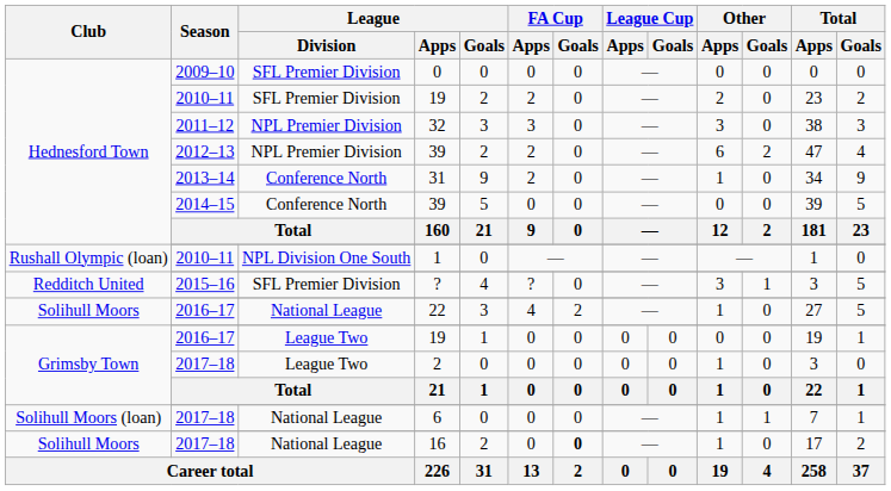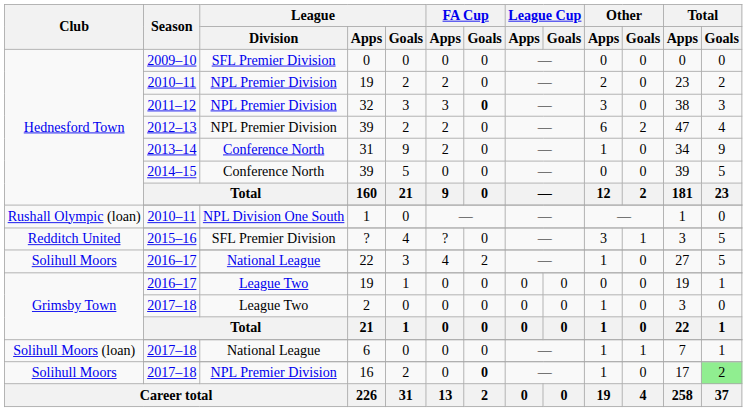 <table class=wikitable style="text-align: center;">
 <tr>
 <th rowspan=2>Club</th>
 <th rowspan=2>Season</th>
 <th colspan=3>League</th>
 <th colspan=2><a href='#'>FA Cup</a></th>
 <th colspan=2><a href='#'>League Cup</a></th>
 <th colspan=2>Other</th>
 <th colspan=2>Total</th>
 </tr>
 <tr>
 <th>Division</th>
 <th>Apps</th>
 <th>Goals</th>
 <th>Apps</th>
 <th>Goals</th>
 <th>Apps</th>
 <th>Goals</th>
 <th>Apps</th>
 <th>Goals</th>
 <th>Apps</th>
 <th>Goals</th>
 </tr>
 <tr>
 <td rowspan=7><a href='#'>Hednesford Town</a></td>
 <td><a href='#'>2009–10</a></td>
 <td><a href='#'>SFL Premier Division</a></td>
 <td>0</td>
 <td>0</td>
 <td>0</td>
 <td>0</td>
 <td colspan=2>—</td>
 <td>0</td>
 <td>0</td>
 <td>0</td>
 <td>0</td>
 </tr>
 <tr>
 <td><a href='#'>2010–11</a></td>
-<td>SFL Premier Division</td>
+<td><a href='#'>NPL Premier Division</a></td>
 <td>19</td>
 <td>2</td>
 <td>2</td>
 <td>0</td>
 <td colspan=2>—</td>
 <td>2</td>
 <td>0</td>
 <td>23</td>
 <td>2</td>
 </tr>
 <tr>
 <td><a href='#'>2011–12</a></td>
 <td><a href='#'>NPL Premier Division</a></td>
 <td>32</td>
 <td>3</td>
 <td>3</td>
-<td>0</td>
+<td><strong>0</strong></td>
 <td colspan=2>—</td>
 <td>3</td>
 <td>0</td>
 <td>38</td>
 <td>3</td>
 </tr>
 <tr>
 <td><a href='#'>2012–13</a></td>
 <td>NPL Premier Division</td>
 <td>39</td>
 <td>2</td>
 <td>2</td>
 <td>0</td>
 <td colspan=2>—</td>
 <td>6</td>
 <td>2</td>
 <td>47</td>
 <td>4</td>
 </tr>
 <tr>
 <td><a href='#'>2013–14</a></td>
 <td><a href='#'>Conference North</a></td>
 <td>31</td>
 <td>9</td>
 <td>2</td>
 <td>0</td>
 <td colspan=2>—</td>
 <td>1</td>
 <td>0</td>
 <td>34</td>
 <td>9</td>
 </tr>
 <tr>
 <td><a href='#'>2014–15</a></td>
 <td>Conference North</td>
 <td>39</td>
 <td>5</td>
 <td>0</td>
 <td>0</td>
 <td colspan=2>—</td>
 <td>0</td>
 <td>0</td>
 <td>39</td>
 <td>5</td>
 </tr>
 <tr>
 <th colspan=2>Total</th>
 <th>160</th>
 <th>21</th>
 <th>9</th>
 <th>0</th>
 <th colspan=2>—</th>
 <th>12</th>
 <th>2</th>
 <th>181</th>
 <th>23</th>
 </tr>
 <tr>
 <td rowspan=2><a href='#'>Rushall Olympic</a> (loan)</td>
 </tr>
 <tr>
 <td><a href='#'>2010–11</a></td>
 <td><a href='#'>NPL Division One South</a></td>
 <td>1</td>
 <td>0</td>
 <td colspan=2>—</td>
 <td colspan=2>—</td>
 <td colspan=2>—</td>
 <td>1</td>
 <td>0</td>
 </tr>
 <tr>
 <td rowspan=2><a href='#'>Redditch United</a></td>
 </tr>
 <tr>
 <td><a href='#'>2015–16</a></td>
 <td>SFL Premier Division</td>
 <td>?</td>
 <td>4</td>
 <td>?</td>
 <td>0</td>
 <td colspan=2>—</td>
 <td>3</td>
 <td>1</td>
 <td>3</td>
 <td>5</td>
 </tr>
 <tr>
 <td rowspan=2><a href='#'>Solihull Moors</a></td>
 </tr>
 <tr>
 <td><a href='#'>2016–17</a></td>
 <td><a href='#'>National League</a></td>
 <td>22</td>
 <td>3</td>
 <td>4</td>
 <td>2</td>
 <td colspan=2>—</td>
 <td>1</td>
 <td>0</td>
 <td>27</td>
 <td>5</td>
 </tr>
 <tr>
 <td rowspan=4><a href='#'>Grimsby Town</a></td>
 </tr>
 <tr>
 <td><a href='#'>2016–17</a></td>
 <td><a href='#'>League Two</a></td>
 <td>19</td>
 <td>1</td>
 <td>0</td>
 <td>0</td>
 <td>0</td>
 <td>0</td>
 <td>0</td>
 <td>0</td>
 <td>19</td>
 <td>1</td>
 </tr>
 <tr>
 <td><a href='#'>2017–18</a></td>
 <td>League Two</td>
 <td>2</td>
 <td>0</td>
 <td>0</td>
 <td>0</td>
 <td>0</td>
 <td>0</td>
 <td>1</td>
 <td>0</td>
 <td>3</td>
 <td>0</td>
 </tr>
 <tr>
 <th colspan=2>Total</th>
 <th>21</th>
 <th>1</th>
 <th>0</th>
 <th>0</th>
 <th>0</th>
 <th>0</th>
 <th>1</th>
 <th>0</th>
 <th>22</th>
 <th>1</th>
 </tr>
 <tr>
 <td rowspan=2><a href='#'>Solihull Moors</a> (loan)</td>
 </tr>
 <tr>
 <td><a href='#'>2017–18</a></td>
 <td>National League</td>
 <td>6</td>
 <td>0</td>
 <td>0</td>
 <td>0</td>
 <td colspan=2>—</td>
 <td>1</td>
 <td>1</td>
 <td>7</td>
 <td>1</td>
 </tr>
 <tr>
 <td rowspan=2><a href='#'>Solihull Moors</a></td>
 </tr>
 <tr>
 <td><a href='#'>2017–18</a></td>
-<td>National League</td>
+<td><a href='#'>NPL Premier Division</a></td>
 <td>16</td>
 <td>2</td>
 <td>0</td>
 <td><strong>0</strong></td>
 <td colspan=2>—</td>
 <td>1</td>
 <td>0</td>
 <td>17</td>
-<td>2</td>
+<td style="background: lightgreen;">2</td>
 </tr>
 <tr>
 <th colspan=3>Career total</th>
 <th>226</th>
 <th>31</th>
 <th>13</th>
 <th>2</th>
 <th>0</th>
 <th>0</th>
 <th>19</th>
 <th>4</th>
 <th>258</th>
 <th>37</th>
 </tr>
 </table>
